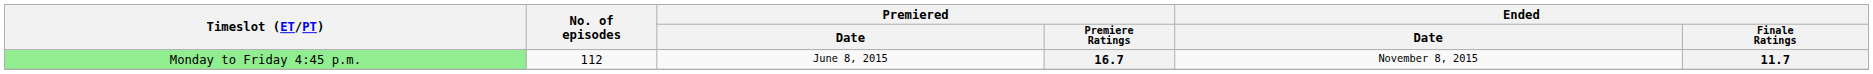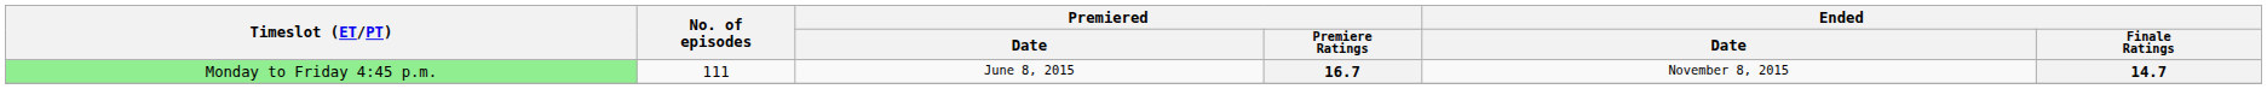 <table class="wikitable plainrowheaders" style="text-align:center; width:100%;">
 <tr>
 <th scope="col" style="width:28%;" rowspan="2">Timeslot (<a href='#'>ET</a>/<a href='#'>PT</a>)</th>
 <th scope="col" style="width:7%;" rowspan="2">No. of<br>episodes</th>
 <th scope="col" colspan=2>Premiered</th>
 <th scope="col" colspan=2>Ended</th>
 </tr>
 <tr>
 <th scope="col">Date</th>
 <th scope="col" span style="width:7%; font-size:smaller; line-height:100%;">Premiere<br>Ratings</th>
 <th scope="col">Date</th>
 <th scope="col" span style="width:10%; font-size:smaller; line-height:100%;">Finale<br>Ratings</th>
 </tr>
 <tr>
 <td style="background: lightgreen;">Monday to Friday 4:45 p.m.</td>
-<td>112</td>
+<td>111</td>
 <td style="font-size:11px;line-height:110%">June 8, 2015</td>
 <th>16.7</th>
 <td style="font-size:11px;line-height:110%">November 8, 2015</td>
-<th>11.7</th>
+<th>14.7</th>
 </tr>
 <tr>
 </tr>
 </table>
